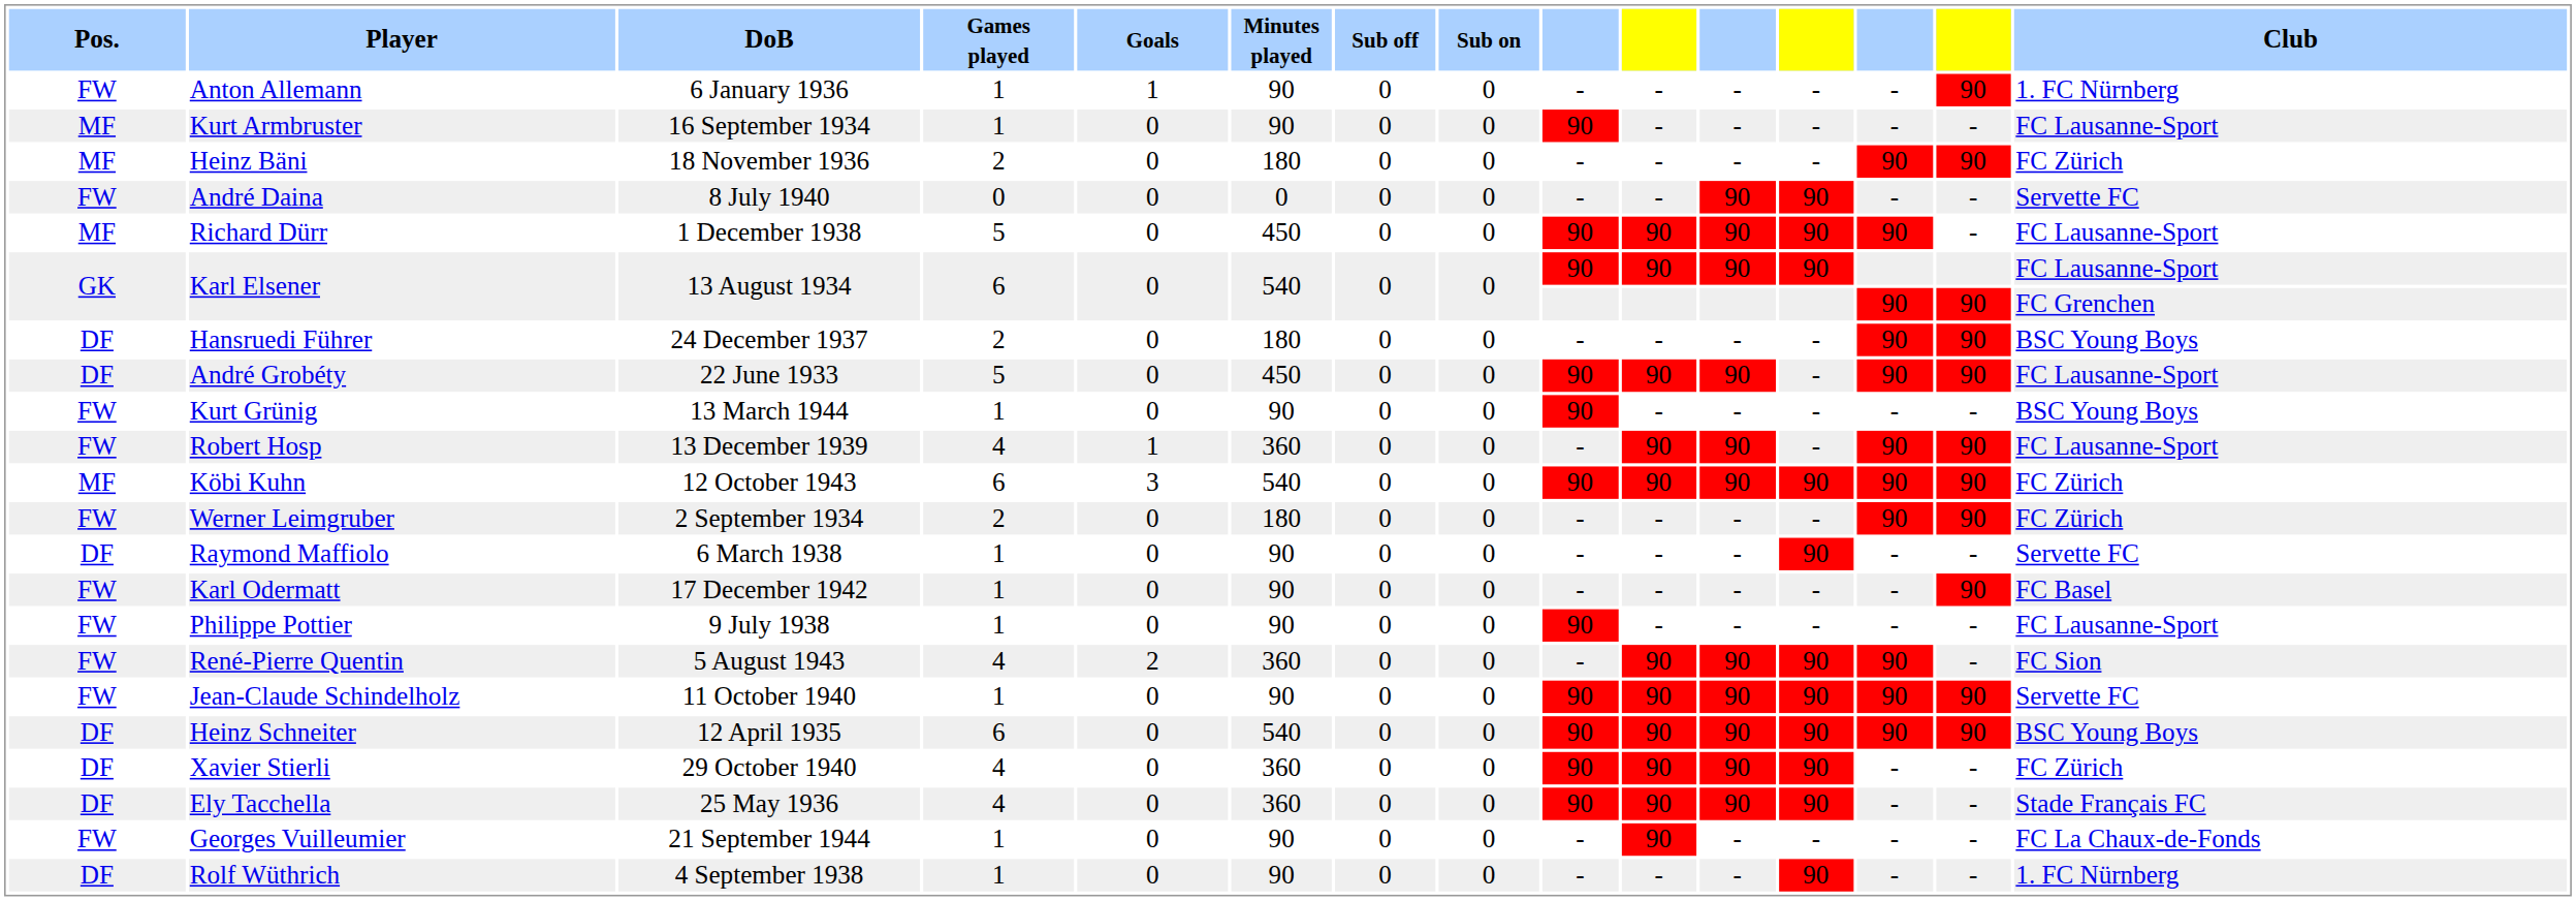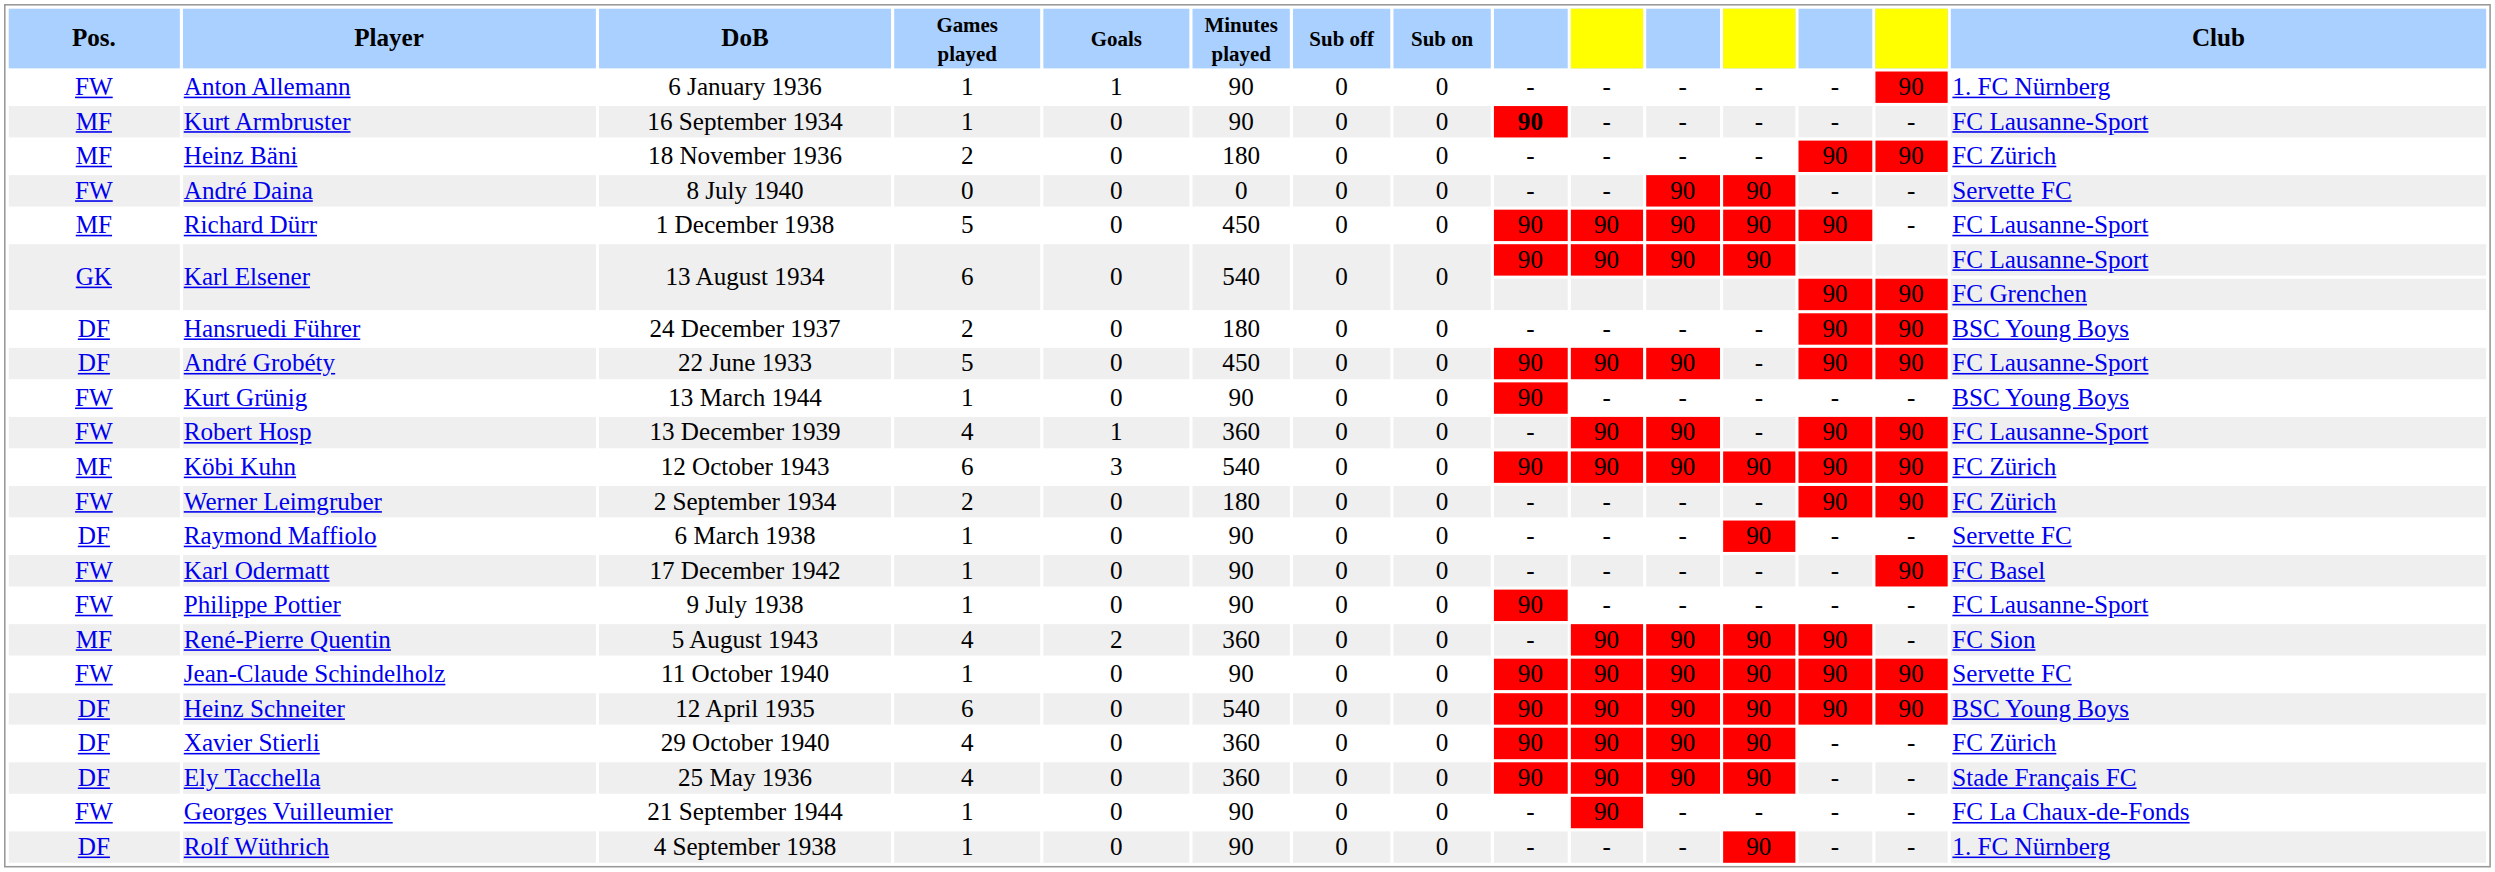 <table border="0" width="100%" style="border: 1px solid #999; background-color:#FFFFFF; text-align:center">
 <tr align="center" bgcolor="#AAD0FF">
 <th width=7%>Pos.</th>
 <th width=17%>Player</th>
 <th width=12%>DoB</th>
 <th width=6%><small>Games<br>played</small></th>
 <th width=6%><small>Goals</small></th>
 <th width=4%><small>Minutes<br>played</small></th>
 <th width=4%><small>Sub off</small></th>
 <th width=4%><small>Sub on</small></th>
 <th width=3%></th>
 <th width=3% bgcolor=yellow></th>
 <th width=3%></th>
 <th width=3% bgcolor=yellow></th>
 <th width=3%></th>
 <th width=3% bgcolor=yellow></th>
 <th width=30%>Club</th>
 </tr>
 <tr>
 <td><a href='#'>FW</a></td>
 <td align="left"><a href='#'>Anton Allemann</a></td>
 <td>6 January 1936</td>
 <td>1</td>
 <td>1</td>
 <td>90</td>
 <td>0</td>
 <td>0</td>
 <td>-</td>
 <td>-</td>
 <td>-</td>
 <td>-</td>
 <td>-</td>
 <td bgcolor=red>90</td>
 <td align="left"> <a href='#'>1. FC Nürnberg</a></td>
 </tr>
 <tr bgcolor="#EFEFEF">
 <td><a href='#'>MF</a></td>
 <td align="left"><a href='#'>Kurt Armbruster</a></td>
 <td>16 September 1934</td>
 <td>1</td>
 <td>0</td>
 <td>90</td>
 <td>0</td>
 <td>0</td>
-<td bgcolor=red>90</td>
+<td bgcolor=red><strong>90</strong></td>
 <td>-</td>
 <td>-</td>
 <td>-</td>
 <td>-</td>
 <td>-</td>
 <td align="left"> <a href='#'>FC Lausanne-Sport</a></td>
 </tr>
 <tr>
 <td><a href='#'>MF</a></td>
 <td align="left"><a href='#'>Heinz Bäni</a></td>
 <td>18 November 1936</td>
 <td>2</td>
 <td>0</td>
 <td>180</td>
 <td>0</td>
 <td>0</td>
 <td>-</td>
 <td>-</td>
 <td>-</td>
 <td>-</td>
 <td bgcolor=red>90</td>
 <td bgcolor=red>90</td>
 <td align="left"> <a href='#'>FC Zürich</a></td>
 </tr>
 <tr bgcolor="#EFEFEF">
 <td><a href='#'>FW</a></td>
 <td align="left"><a href='#'>André Daina</a></td>
 <td>8 July 1940</td>
 <td>0</td>
 <td>0</td>
 <td>0</td>
 <td>0</td>
 <td>0</td>
 <td>-</td>
 <td>-</td>
 <td bgcolor=red>90</td>
 <td bgcolor=red>90</td>
 <td>-</td>
 <td>-</td>
 <td align="left"> <a href='#'>Servette FC</a></td>
 </tr>
 <tr>
 <td><a href='#'>MF</a></td>
 <td align="left"><a href='#'>Richard Dürr</a></td>
 <td>1 December 1938</td>
 <td>5</td>
 <td>0</td>
 <td>450</td>
 <td>0</td>
 <td>0</td>
 <td bgcolor=red>90</td>
 <td bgcolor=red>90</td>
 <td bgcolor=red>90</td>
 <td bgcolor=red>90</td>
 <td bgcolor=red>90</td>
 <td>-</td>
 <td align="left"> <a href='#'>FC Lausanne-Sport</a></td>
 </tr>
 <tr bgcolor="#EFEFEF">
 <td rowspan=2><a href='#'>GK</a></td>
 <td align="left" rowspan=2><a href='#'>Karl Elsener</a></td>
 <td rowspan=2>13 August 1934</td>
 <td rowspan=2>6</td>
 <td rowspan=2>0</td>
 <td rowspan=2>540</td>
 <td rowspan=2>0</td>
 <td rowspan=2>0</td>
 <td bgcolor=red>90</td>
 <td bgcolor=red>90</td>
 <td bgcolor=red>90</td>
 <td bgcolor=red>90</td>
 <td></td>
 <td></td>
 <td align="left"> <a href='#'>FC Lausanne-Sport</a></td>
 </tr>
 <tr bgcolor="#EFEFEF">
 <td></td>
 <td></td>
 <td></td>
 <td></td>
 <td bgcolor=red>90</td>
 <td bgcolor=red>90</td>
 <td align="left"> <a href='#'>FC Grenchen</a></td>
 </tr>
 <tr>
 <td><a href='#'>DF</a></td>
 <td align="left"><a href='#'>Hansruedi Führer</a></td>
 <td>24 December 1937</td>
 <td>2</td>
 <td>0</td>
 <td>180</td>
 <td>0</td>
 <td>0</td>
 <td>-</td>
 <td>-</td>
 <td>-</td>
 <td>-</td>
 <td bgcolor=red>90</td>
 <td bgcolor=red>90</td>
 <td align="left"> <a href='#'>BSC Young Boys</a></td>
 </tr>
 <tr bgcolor="#EFEFEF">
 <td><a href='#'>DF</a></td>
 <td align="left"><a href='#'>André Grobéty</a></td>
 <td>22 June 1933</td>
 <td>5</td>
 <td>0</td>
 <td>450</td>
 <td>0</td>
 <td>0</td>
 <td bgcolor=red>90</td>
 <td bgcolor=red>90</td>
 <td bgcolor=red>90</td>
 <td>-</td>
 <td bgcolor=red>90</td>
 <td bgcolor=red>90</td>
 <td align="left"> <a href='#'>FC Lausanne-Sport</a></td>
 </tr>
 <tr>
 <td><a href='#'>FW</a></td>
 <td align="left"><a href='#'>Kurt Grünig</a></td>
 <td>13 March 1944</td>
 <td>1</td>
 <td>0</td>
 <td>90</td>
 <td>0</td>
 <td>0</td>
 <td bgcolor=red>90</td>
 <td>-</td>
 <td>-</td>
 <td>-</td>
 <td>-</td>
 <td>-</td>
 <td align="left"> <a href='#'>BSC Young Boys</a></td>
 </tr>
 <tr bgcolor="#EFEFEF">
 <td><a href='#'>FW</a></td>
 <td align="left"><a href='#'>Robert Hosp</a></td>
 <td>13 December 1939</td>
 <td>4</td>
 <td>1</td>
 <td>360</td>
 <td>0</td>
 <td>0</td>
 <td>-</td>
 <td bgcolor=red>90</td>
 <td bgcolor=red>90</td>
 <td>-</td>
 <td bgcolor=red>90</td>
 <td bgcolor=red>90</td>
 <td align="left"> <a href='#'>FC Lausanne-Sport</a></td>
 </tr>
 <tr>
 <td><a href='#'>MF</a></td>
 <td align="left"><a href='#'>Köbi Kuhn</a></td>
 <td>12 October 1943</td>
 <td>6</td>
 <td>3</td>
 <td>540</td>
 <td>0</td>
 <td>0</td>
 <td bgcolor=red>90</td>
 <td bgcolor=red>90</td>
 <td bgcolor=red>90</td>
 <td bgcolor=red>90</td>
 <td bgcolor=red>90</td>
 <td bgcolor=red>90</td>
 <td align="left"> <a href='#'>FC Zürich</a></td>
 </tr>
 <tr bgcolor="#EFEFEF">
 <td><a href='#'>FW</a></td>
 <td align="left"><a href='#'>Werner Leimgruber</a></td>
 <td>2 September 1934</td>
 <td>2</td>
 <td>0</td>
 <td>180</td>
 <td>0</td>
 <td>0</td>
 <td>-</td>
 <td>-</td>
 <td>-</td>
 <td>-</td>
 <td bgcolor=red>90</td>
 <td bgcolor=red>90</td>
 <td align="left"> <a href='#'>FC Zürich</a></td>
 </tr>
 <tr>
 <td><a href='#'>DF</a></td>
 <td align="left"><a href='#'>Raymond Maffiolo</a></td>
 <td>6 March 1938</td>
 <td>1</td>
 <td>0</td>
 <td>90</td>
 <td>0</td>
 <td>0</td>
 <td>-</td>
 <td>-</td>
 <td>-</td>
 <td bgcolor=red>90</td>
 <td>-</td>
 <td>-</td>
 <td align="left"> <a href='#'>Servette FC</a></td>
 </tr>
 <tr bgcolor="#EFEFEF">
 <td><a href='#'>FW</a></td>
 <td align="left"><a href='#'>Karl Odermatt</a></td>
 <td>17 December 1942</td>
 <td>1</td>
 <td>0</td>
 <td>90</td>
 <td>0</td>
 <td>0</td>
 <td>-</td>
 <td>-</td>
 <td>-</td>
 <td>-</td>
 <td>-</td>
 <td bgcolor=red>90</td>
 <td align="left"> <a href='#'>FC Basel</a></td>
 </tr>
 <tr>
 <td><a href='#'>FW</a></td>
 <td align="left"><a href='#'>Philippe Pottier</a></td>
 <td>9 July 1938</td>
 <td>1</td>
 <td>0</td>
 <td>90</td>
 <td>0</td>
 <td>0</td>
 <td bgcolor=red>90</td>
 <td>-</td>
 <td>-</td>
 <td>-</td>
 <td>-</td>
 <td>-</td>
 <td align="left"> <a href='#'>FC Lausanne-Sport</a></td>
 </tr>
 <tr bgcolor="#EFEFEF">
-<td><a href='#'>FW</a></td>
+<td><a href='#'>MF</a></td>
 <td align="left"><a href='#'>René-Pierre Quentin</a></td>
 <td>5 August 1943</td>
 <td>4</td>
 <td>2</td>
 <td>360</td>
 <td>0</td>
 <td>0</td>
 <td>-</td>
 <td bgcolor=red>90</td>
 <td bgcolor=red>90</td>
 <td bgcolor=red>90</td>
 <td bgcolor=red>90</td>
 <td>-</td>
 <td align="left"> <a href='#'>FC Sion</a></td>
 </tr>
 <tr>
 <td><a href='#'>FW</a></td>
 <td align="left"><a href='#'>Jean-Claude Schindelholz</a></td>
 <td>11 October 1940</td>
 <td>1</td>
 <td>0</td>
 <td>90</td>
 <td>0</td>
 <td>0</td>
 <td bgcolor=red>90</td>
 <td bgcolor=red>90</td>
 <td bgcolor=red>90</td>
 <td bgcolor=red>90</td>
 <td bgcolor=red>90</td>
 <td bgcolor=red>90</td>
 <td align="left"> <a href='#'>Servette FC</a></td>
 </tr>
 <tr bgcolor="#EFEFEF">
 <td><a href='#'>DF</a></td>
 <td align="left"><a href='#'>Heinz Schneiter</a></td>
 <td>12 April 1935</td>
 <td>6</td>
 <td>0</td>
 <td>540</td>
 <td>0</td>
 <td>0</td>
 <td bgcolor=red>90</td>
 <td bgcolor=red>90</td>
 <td bgcolor=red>90</td>
 <td bgcolor=red>90</td>
 <td bgcolor=red>90</td>
 <td bgcolor=red>90</td>
 <td align="left"> <a href='#'>BSC Young Boys</a></td>
 </tr>
 <tr>
 <td><a href='#'>DF</a></td>
 <td align="left"><a href='#'>Xavier Stierli</a></td>
 <td>29 October 1940</td>
 <td>4</td>
 <td>0</td>
 <td>360</td>
 <td>0</td>
 <td>0</td>
 <td bgcolor=red>90</td>
 <td bgcolor=red>90</td>
 <td bgcolor=red>90</td>
 <td bgcolor=red>90</td>
 <td>-</td>
 <td>-</td>
 <td align="left"> <a href='#'>FC Zürich</a></td>
 </tr>
 <tr bgcolor="#EFEFEF">
 <td><a href='#'>DF</a></td>
 <td align="left"><a href='#'>Ely Tacchella</a></td>
 <td>25 May 1936</td>
 <td>4</td>
 <td>0</td>
 <td>360</td>
 <td>0</td>
 <td>0</td>
 <td bgcolor=red>90</td>
 <td bgcolor=red>90</td>
 <td bgcolor=red>90</td>
 <td bgcolor=red>90</td>
 <td>-</td>
 <td>-</td>
 <td align="left"> <a href='#'>Stade Français FC</a></td>
 </tr>
 <tr>
 <td><a href='#'>FW</a></td>
 <td align="left"><a href='#'>Georges Vuilleumier</a></td>
 <td>21 September 1944</td>
 <td>1</td>
 <td>0</td>
 <td>90</td>
 <td>0</td>
 <td>0</td>
 <td>-</td>
 <td bgcolor=red>90</td>
 <td>-</td>
 <td>-</td>
 <td>-</td>
 <td>-</td>
 <td align="left"> <a href='#'>FC La Chaux-de-Fonds</a></td>
 </tr>
 <tr bgcolor="#EFEFEF">
 <td><a href='#'>DF</a></td>
 <td align="left"><a href='#'>Rolf Wüthrich</a></td>
 <td>4 September 1938</td>
 <td>1</td>
 <td>0</td>
 <td>90</td>
 <td>0</td>
 <td>0</td>
 <td>-</td>
 <td>-</td>
 <td>-</td>
 <td bgcolor=red>90</td>
 <td>-</td>
 <td>-</td>
 <td align="left"> <a href='#'>1. FC Nürnberg</a></td>
 </tr>
 </table>
